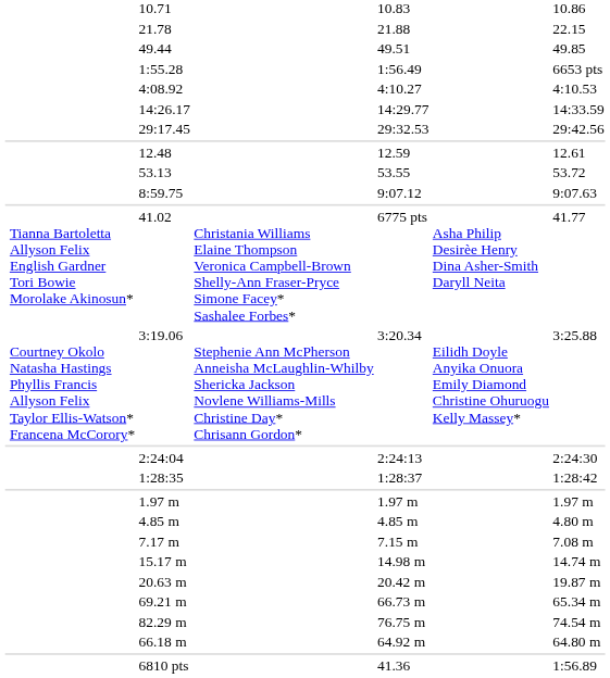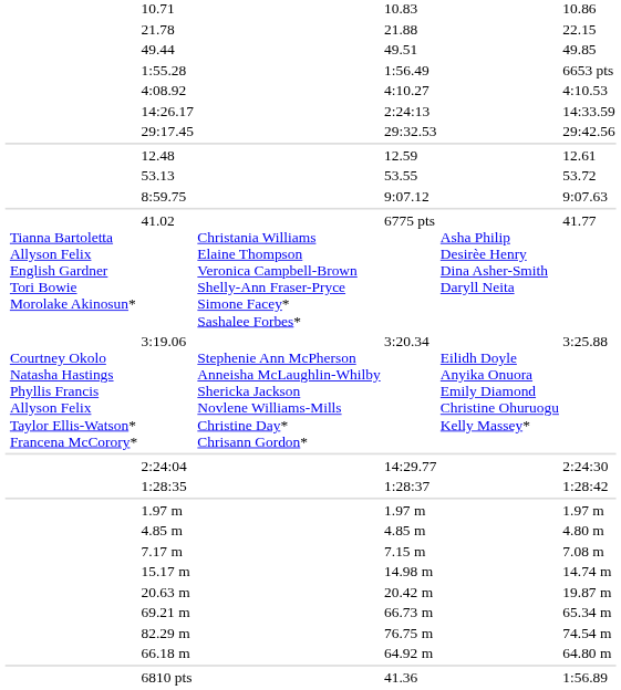 <table>
 <tr valign="top">
 <td></td>
 <td></td>
 <td>10.71</td>
 <td></td>
 <td>10.83</td>
 <td></td>
 <td>10.86</td>
 </tr>
 <tr>
 <td></td>
 <td></td>
 <td>21.78</td>
 <td></td>
 <td>21.88</td>
 <td></td>
 <td>22.15</td>
 </tr>
 <tr>
 <td></td>
 <td></td>
 <td>49.44</td>
 <td></td>
 <td>49.51</td>
 <td></td>
 <td>49.85</td>
 </tr>
 <tr>
 <td></td>
 <td></td>
 <td>1:55.28 <strong></strong></td>
 <td></td>
 <td>1:56.49</td>
 <td></td>
 <td>6653 pts</td>
 </tr>
 <tr>
 <td></td>
 <td></td>
 <td>4:08.92</td>
 <td></td>
 <td>4:10.27</td>
 <td></td>
 <td>4:10.53</td>
 </tr>
 <tr>
 <td></td>
 <td></td>
 <td>14:26.17 <strong></strong></td>
 <td></td>
-<td>14:29.77</td>
+<td>2:24:13</td>
 <td></td>
 <td>14:33.59</td>
 </tr>
 <tr>
 <td></td>
 <td></td>
 <td>29:17.45 <strong></strong></td>
 <td></td>
 <td>29:32.53 <strong></strong></td>
 <td></td>
 <td>29:42.56</td>
 </tr>
 <tr bgcolor=#DDDDDD>
 <td colspan=7></td>
 </tr>
 <tr>
 <td></td>
 <td></td>
 <td>12.48</td>
 <td></td>
 <td>12.59</td>
 <td></td>
 <td>12.61</td>
 </tr>
 <tr>
 <td></td>
 <td></td>
 <td>53.13</td>
 <td></td>
 <td>53.55 <strong></strong></td>
 <td></td>
 <td>53.72</td>
 </tr>
 <tr>
 <td></td>
 <td></td>
 <td>8:59.75 <strong></strong></td>
 <td></td>
 <td>9:07.12</td>
 <td></td>
 <td>9:07.63 <strong></strong></td>
 </tr>
 <tr bgcolor=#DDDDDD>
 <td colspan=7></td>
 </tr>
 <tr valign="top">
 <td></td>
 <td valign=top><br><a href='#'>Tianna Bartoletta</a><br><a href='#'>Allyson Felix</a><br><a href='#'>English Gardner</a><br><a href='#'>Tori Bowie</a><br><a href='#'>Morolake Akinosun</a>*</td>
 <td>41.02</td>
 <td valign=top><br><a href='#'>Christania Williams</a><br><a href='#'>Elaine Thompson</a><br><a href='#'>Veronica Campbell-Brown</a><br><a href='#'>Shelly-Ann Fraser-Pryce</a><br><a href='#'>Simone Facey</a>*<br><a href='#'>Sashalee Forbes</a>*</td>
 <td>6775 pts</td>
 <td valign=top><br><a href='#'>Asha Philip</a><br><a href='#'>Desirèe Henry</a><br><a href='#'>Dina Asher-Smith</a><br><a href='#'>Daryll Neita</a></td>
 <td>41.77 <strong></strong></td>
 </tr>
 <tr valign="top">
 <td></td>
 <td valign=top><br><a href='#'>Courtney Okolo</a><br><a href='#'>Natasha Hastings</a><br><a href='#'>Phyllis Francis</a><br><a href='#'>Allyson Felix</a><br><a href='#'>Taylor Ellis-Watson</a>*<br><a href='#'>Francena McCorory</a>*</td>
 <td>3:19.06</td>
 <td valign=top><br><a href='#'>Stephenie Ann McPherson</a><br><a href='#'>Anneisha McLaughlin-Whilby</a><br><a href='#'>Shericka Jackson</a><br><a href='#'>Novlene Williams-Mills</a><br><a href='#'>Christine Day</a>*<br><a href='#'>Chrisann Gordon</a>*</td>
 <td>3:20.34</td>
 <td valign=top><br><a href='#'>Eilidh Doyle</a><br><a href='#'>Anyika Onuora</a><br><a href='#'>Emily Diamond</a><br><a href='#'>Christine Ohuruogu</a><br><a href='#'>Kelly Massey</a>*</td>
 <td>3:25.88</td>
 </tr>
 <tr bgcolor=#DDDDDD>
 <td colspan=7></td>
 </tr>
 <tr valign="top">
 <td></td>
 <td></td>
 <td>2:24:04</td>
 <td></td>
-<td>2:24:13</td>
+<td>14:29.77</td>
 <td></td>
 <td>2:24:30</td>
 </tr>
 <tr valign="top">
 <td></td>
 <td></td>
 <td>1:28:35</td>
 <td></td>
 <td>1:28:37</td>
 <td></td>
 <td>1:28:42</td>
 </tr>
 <tr bgcolor=#DDDDDD>
 <td colspan=7></td>
 </tr>
 <tr>
 <td></td>
 <td></td>
 <td>1.97 m</td>
 <td></td>
 <td>1.97 m</td>
 <td></td>
 <td>1.97 m</td>
 </tr>
 <tr>
 <td></td>
 <td></td>
 <td>4.85 m</td>
 <td></td>
 <td>4.85 m</td>
 <td></td>
 <td>4.80 m <strong></strong></td>
 </tr>
 <tr>
 <td></td>
 <td></td>
 <td>7.17 m</td>
 <td></td>
 <td>7.15 m</td>
 <td></td>
 <td>7.08 m <strong></strong></td>
 </tr>
 <tr>
 <td></td>
 <td></td>
 <td>15.17 m</td>
 <td></td>
 <td>14.98 m</td>
 <td></td>
 <td>14.74 m</td>
 </tr>
 <tr>
 <td></td>
 <td></td>
 <td>20.63 m <strong></strong></td>
 <td></td>
 <td>20.42 m</td>
 <td></td>
 <td>19.87 m <strong></strong></td>
 </tr>
 <tr>
 <td></td>
 <td></td>
 <td>69.21 m</td>
 <td></td>
 <td>66.73 m <strong></strong></td>
 <td></td>
 <td>65.34 m</td>
 </tr>
 <tr>
 <td></td>
 <td></td>
 <td>82.29 m <strong></strong></td>
 <td></td>
 <td>76.75 m</td>
 <td></td>
 <td>74.54 m <strong></strong></td>
 </tr>
 <tr valign="top">
 <td></td>
 <td></td>
 <td>66.18 m <strong></strong></td>
 <td></td>
 <td>64.92 m</td>
 <td></td>
 <td>64.80 m</td>
 </tr>
 <tr bgcolor=#DDDDDD>
 <td colspan=7></td>
 </tr>
 <tr valign="top">
 <td></td>
 <td></td>
 <td>6810 pts <strong></strong></td>
 <td></td>
 <td>41.36</td>
 <td></td>
 <td>1:56.89</td>
 </tr>
 </table>
